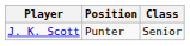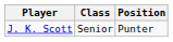 <table class="wikitable">
 <tr ;>
 <th>Player</th>
+<th>Class</th>
 <th>Position</th>
-<th>Class</th>
 </tr>
 <tr>
 <td><a href='#'>J. K. Scott</a></td>
+<td>Senior</td>
 <td>Punter</td>
-<td>Senior</td>
 </tr>
 </table>
